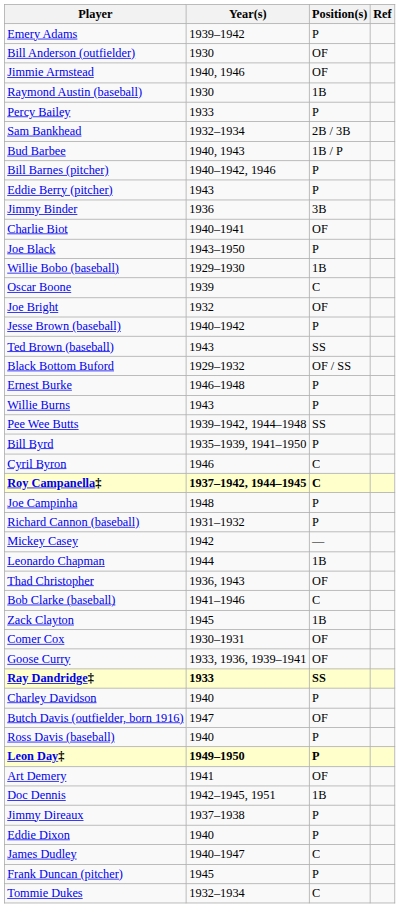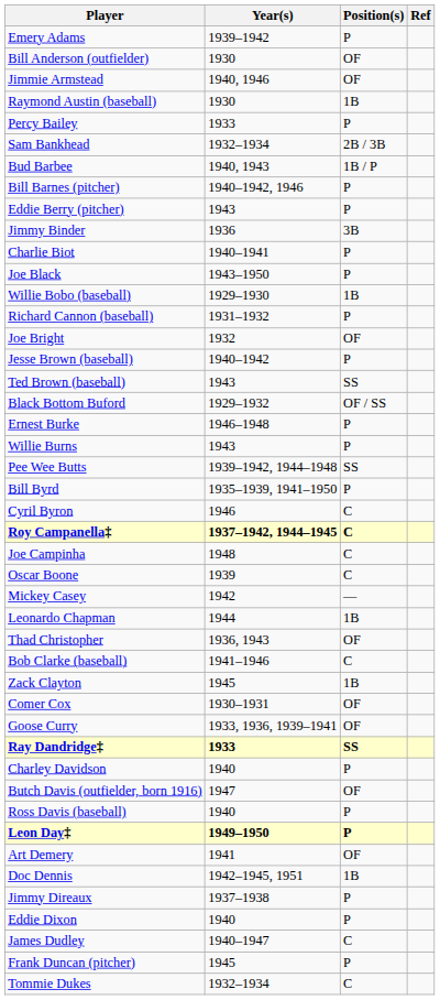 <table class="wikitable">
 <tr>
 <th>Player</th>
 <th>Year(s)</th>
 <th>Position(s)</th>
 <th>Ref</th>
 </tr>
 <tr>
 <td><a href='#'>Emery Adams</a></td>
 <td>1939–1942</td>
 <td>P</td>
 <td></td>
 </tr>
 <tr>
 <td><a href='#'>Bill Anderson (outfielder)</a></td>
 <td>1930</td>
 <td>OF</td>
 <td></td>
 </tr>
 <tr>
 <td><a href='#'>Jimmie Armstead</a></td>
 <td>1940, 1946</td>
 <td>OF</td>
 <td></td>
 </tr>
 <tr>
 <td><a href='#'>Raymond Austin (baseball)</a></td>
 <td>1930</td>
 <td>1B</td>
 <td></td>
 </tr>
 <tr>
 <td><a href='#'>Percy Bailey</a></td>
 <td>1933</td>
 <td>P</td>
 <td></td>
 </tr>
 <tr>
 <td><a href='#'>Sam Bankhead</a></td>
 <td>1932–1934</td>
 <td>2B / 3B</td>
 <td></td>
 </tr>
 <tr>
 <td><a href='#'>Bud Barbee</a></td>
 <td>1940, 1943</td>
 <td>1B / P</td>
 <td></td>
 </tr>
 <tr>
 <td><a href='#'>Bill Barnes (pitcher)</a></td>
 <td>1940–1942, 1946</td>
 <td>P</td>
 <td></td>
 </tr>
 <tr>
 <td><a href='#'>Eddie Berry (pitcher)</a></td>
 <td>1943</td>
 <td>P</td>
 <td></td>
 </tr>
 <tr>
 <td><a href='#'>Jimmy Binder</a></td>
 <td>1936</td>
 <td>3B</td>
 <td></td>
 </tr>
 <tr>
 <td><a href='#'>Charlie Biot</a></td>
 <td>1940–1941</td>
-<td>OF</td>
+<td>P</td>
 <td></td>
 </tr>
 <tr>
 <td><a href='#'>Joe Black</a></td>
 <td>1943–1950</td>
 <td>P</td>
 <td></td>
 </tr>
 <tr>
 <td><a href='#'>Willie Bobo (baseball)</a></td>
 <td>1929–1930</td>
 <td>1B</td>
 <td></td>
 </tr>
 <tr>
-<td><a href='#'>Oscar Boone</a></td>
-<td>1939</td>
-<td>C</td>
+<td><a href='#'>Richard Cannon (baseball)</a></td>
+<td>1931–1932</td>
+<td>P</td>
 <td></td>
 </tr>
 <tr>
 <td><a href='#'>Joe Bright</a></td>
 <td>1932</td>
 <td>OF</td>
 <td></td>
 </tr>
 <tr>
 <td><a href='#'>Jesse Brown (baseball)</a></td>
 <td>1940–1942</td>
 <td>P</td>
 <td></td>
 </tr>
 <tr>
 <td><a href='#'>Ted Brown (baseball)</a></td>
 <td>1943</td>
 <td>SS</td>
 <td></td>
 </tr>
 <tr>
 <td><a href='#'>Black Bottom Buford</a></td>
 <td>1929–1932</td>
 <td>OF / SS</td>
 <td></td>
 </tr>
 <tr>
 <td><a href='#'>Ernest Burke</a></td>
 <td>1946–1948</td>
 <td>P</td>
 <td></td>
 </tr>
 <tr>
 <td><a href='#'>Willie Burns</a></td>
 <td>1943</td>
 <td>P</td>
 <td></td>
 </tr>
 <tr>
 <td><a href='#'>Pee Wee Butts</a></td>
 <td>1939–1942, 1944–1948</td>
 <td>SS</td>
 <td></td>
 </tr>
 <tr>
 <td><a href='#'>Bill Byrd</a></td>
 <td>1935–1939, 1941–1950</td>
 <td>P</td>
 <td></td>
 </tr>
 <tr>
 <td><a href='#'>Cyril Byron</a></td>
 <td>1946</td>
 <td>C</td>
 <td></td>
 </tr>
 <tr style="background:#FFFFCC;">
 <td><strong><a href='#'>Roy Campanella</a>‡</strong></td>
 <td><strong>1937–1942, 1944–1945</strong></td>
 <td><strong>C</strong></td>
 <td><strong></strong></td>
 </tr>
 <tr>
 <td><a href='#'>Joe Campinha</a></td>
 <td>1948</td>
-<td>P</td>
+<td>C</td>
 <td></td>
 </tr>
 <tr>
-<td><a href='#'>Richard Cannon (baseball)</a></td>
-<td>1931–1932</td>
-<td>P</td>
+<td><a href='#'>Oscar Boone</a></td>
+<td>1939</td>
+<td>C</td>
 <td></td>
 </tr>
 <tr>
 <td><a href='#'>Mickey Casey</a></td>
 <td>1942</td>
 <td>—</td>
 <td></td>
 </tr>
 <tr>
 <td><a href='#'>Leonardo Chapman</a></td>
 <td>1944</td>
 <td>1B</td>
 <td></td>
 </tr>
 <tr>
 <td><a href='#'>Thad Christopher</a></td>
 <td>1936, 1943</td>
 <td>OF</td>
 <td></td>
 </tr>
 <tr>
 <td><a href='#'>Bob Clarke (baseball)</a></td>
 <td>1941–1946</td>
 <td>C</td>
 <td></td>
 </tr>
 <tr>
 <td><a href='#'>Zack Clayton</a></td>
 <td>1945</td>
 <td>1B</td>
 <td></td>
 </tr>
 <tr>
 <td><a href='#'>Comer Cox</a></td>
 <td>1930–1931</td>
 <td>OF</td>
 <td></td>
 </tr>
 <tr>
 <td><a href='#'>Goose Curry</a></td>
 <td>1933, 1936, 1939–1941</td>
 <td>OF</td>
 <td></td>
 </tr>
 <tr style="background:#FFFFCC;">
 <td><strong><a href='#'>Ray Dandridge</a>‡</strong></td>
 <td><strong>1933</strong></td>
 <td><strong>SS</strong></td>
 <td><strong></strong></td>
 </tr>
 <tr>
 <td><a href='#'>Charley Davidson</a></td>
 <td>1940</td>
 <td>P</td>
 <td></td>
 </tr>
 <tr>
 <td><a href='#'>Butch Davis (outfielder, born 1916)</a></td>
 <td>1947</td>
 <td>OF</td>
 <td></td>
 </tr>
 <tr>
 <td><a href='#'>Ross Davis (baseball)</a></td>
 <td>1940</td>
 <td>P</td>
 <td></td>
 </tr>
 <tr style="background:#FFFFCC;">
 <td><strong><a href='#'>Leon Day</a>‡</strong></td>
 <td><strong>1949–1950</strong></td>
 <td><strong>P</strong></td>
 <td><strong></strong></td>
 </tr>
 <tr>
 <td><a href='#'>Art Demery</a></td>
 <td>1941</td>
 <td>OF</td>
 <td></td>
 </tr>
 <tr>
 <td><a href='#'>Doc Dennis</a></td>
 <td>1942–1945, 1951</td>
 <td>1B</td>
 <td></td>
 </tr>
 <tr>
 <td><a href='#'>Jimmy Direaux</a></td>
 <td>1937–1938</td>
 <td>P</td>
 <td></td>
 </tr>
 <tr>
 <td><a href='#'>Eddie Dixon</a></td>
 <td>1940</td>
 <td>P</td>
 <td></td>
 </tr>
 <tr>
 <td><a href='#'>James Dudley</a></td>
 <td>1940–1947</td>
 <td>C</td>
 <td></td>
 </tr>
 <tr>
 <td><a href='#'>Frank Duncan (pitcher)</a></td>
 <td>1945</td>
 <td>P</td>
 <td></td>
 </tr>
 <tr>
 <td><a href='#'>Tommie Dukes</a></td>
 <td>1932–1934</td>
 <td>C</td>
 <td></td>
 </tr>
 </table>
